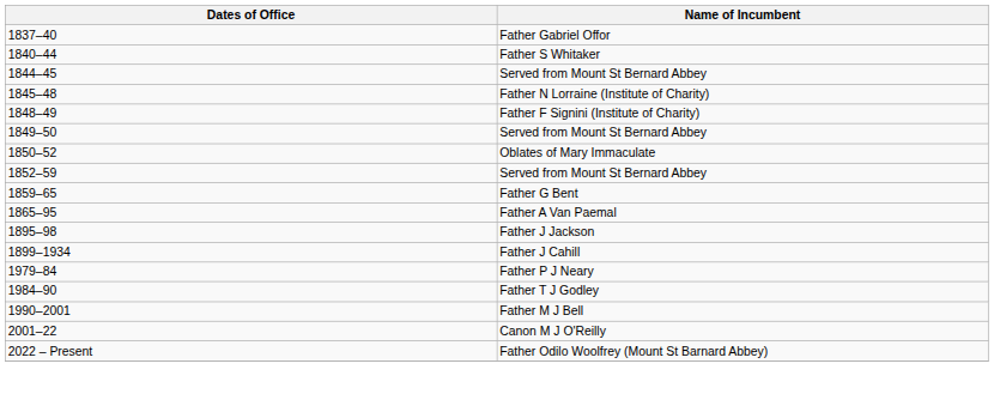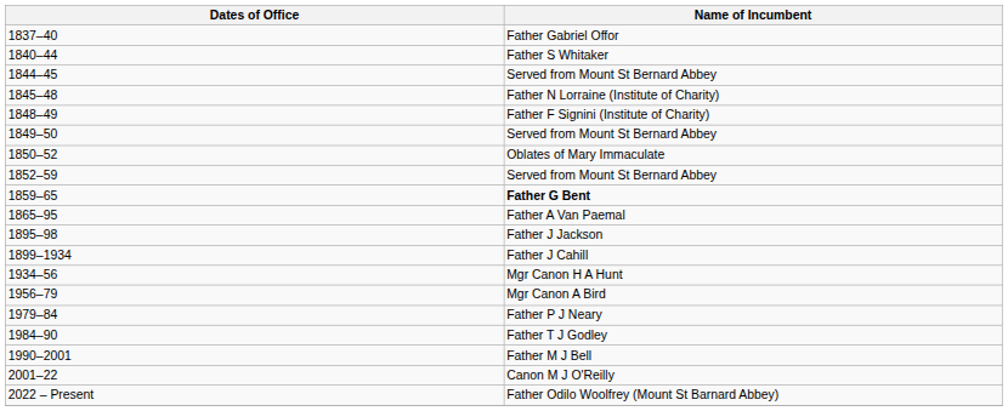 <table width=100% class="wikitable">
 <tr>
 <th width=10%>Dates of Office</th>
 <th width=10%>Name of Incumbent</th>
 </tr>
 <tr>
 <td align="left">1837–40</td>
 <td align="left">Father Gabriel Offor</td>
 </tr>
 <tr>
 <td align="left">1840–44</td>
 <td align="left">Father S Whitaker</td>
 </tr>
 <tr>
 <td align="left">1844–45</td>
 <td align="left">Served from Mount St Bernard Abbey</td>
 </tr>
 <tr>
 <td align="left">1845–48</td>
 <td Align="left">Father N Lorraine (Institute of Charity)</td>
 </tr>
 <tr>
 <td align="left">1848–49</td>
 <td align="left">Father F Signini (Institute of Charity)</td>
 </tr>
 <tr>
 <td align="left">1849–50</td>
 <td Align="left">Served from Mount St Bernard Abbey</td>
 </tr>
 <tr>
 <td align="left">1850–52</td>
 <td align="left">Oblates of Mary Immaculate</td>
 </tr>
 <tr>
 <td align="left">1852–59</td>
 <td align="left">Served from Mount St Bernard Abbey</td>
 </tr>
 <tr>
 <td align="left">1859–65</td>
-<td align="left">Father G Bent</td>
+<td align="left"><strong>Father G Bent</strong></td>
 </tr>
 <tr>
 <td align="left">1865–95</td>
 <td align="left">Father A Van Paemal</td>
 </tr>
 <tr>
 <td align="left">1895–98</td>
 <td align="left">Father J Jackson</td>
 </tr>
 <tr>
 <td align="left">1899–1934</td>
 <td align="left">Father J Cahill</td>
+</tr>
+<tr>
+<td align="left">1934–56</td>
+<td align="left">Mgr Canon H A Hunt</td>
+</tr>
+<tr>
+<td align="left">1956–79</td>
+<td align="left">Mgr Canon A Bird</td>
 </tr>
 <tr>
 <td align="left">1979–84</td>
 <td align="left">Father P J Neary</td>
 </tr>
 <tr>
 <td align="left">1984–90</td>
 <td align="left">Father T J Godley</td>
 </tr>
 <tr>
 <td align="left">1990–2001</td>
 <td align="left">Father M J Bell</td>
 </tr>
 <tr>
 <td align="left">2001–22</td>
 <td align="left">Canon M J O'Reilly</td>
 </tr>
 <tr>
 <td align="left">2022 – Present</td>
 <td align="left">Father Odilo Woolfrey (Mount St Barnard Abbey)</td>
 </tr>
 <tr>
 </tr>
 </table>
